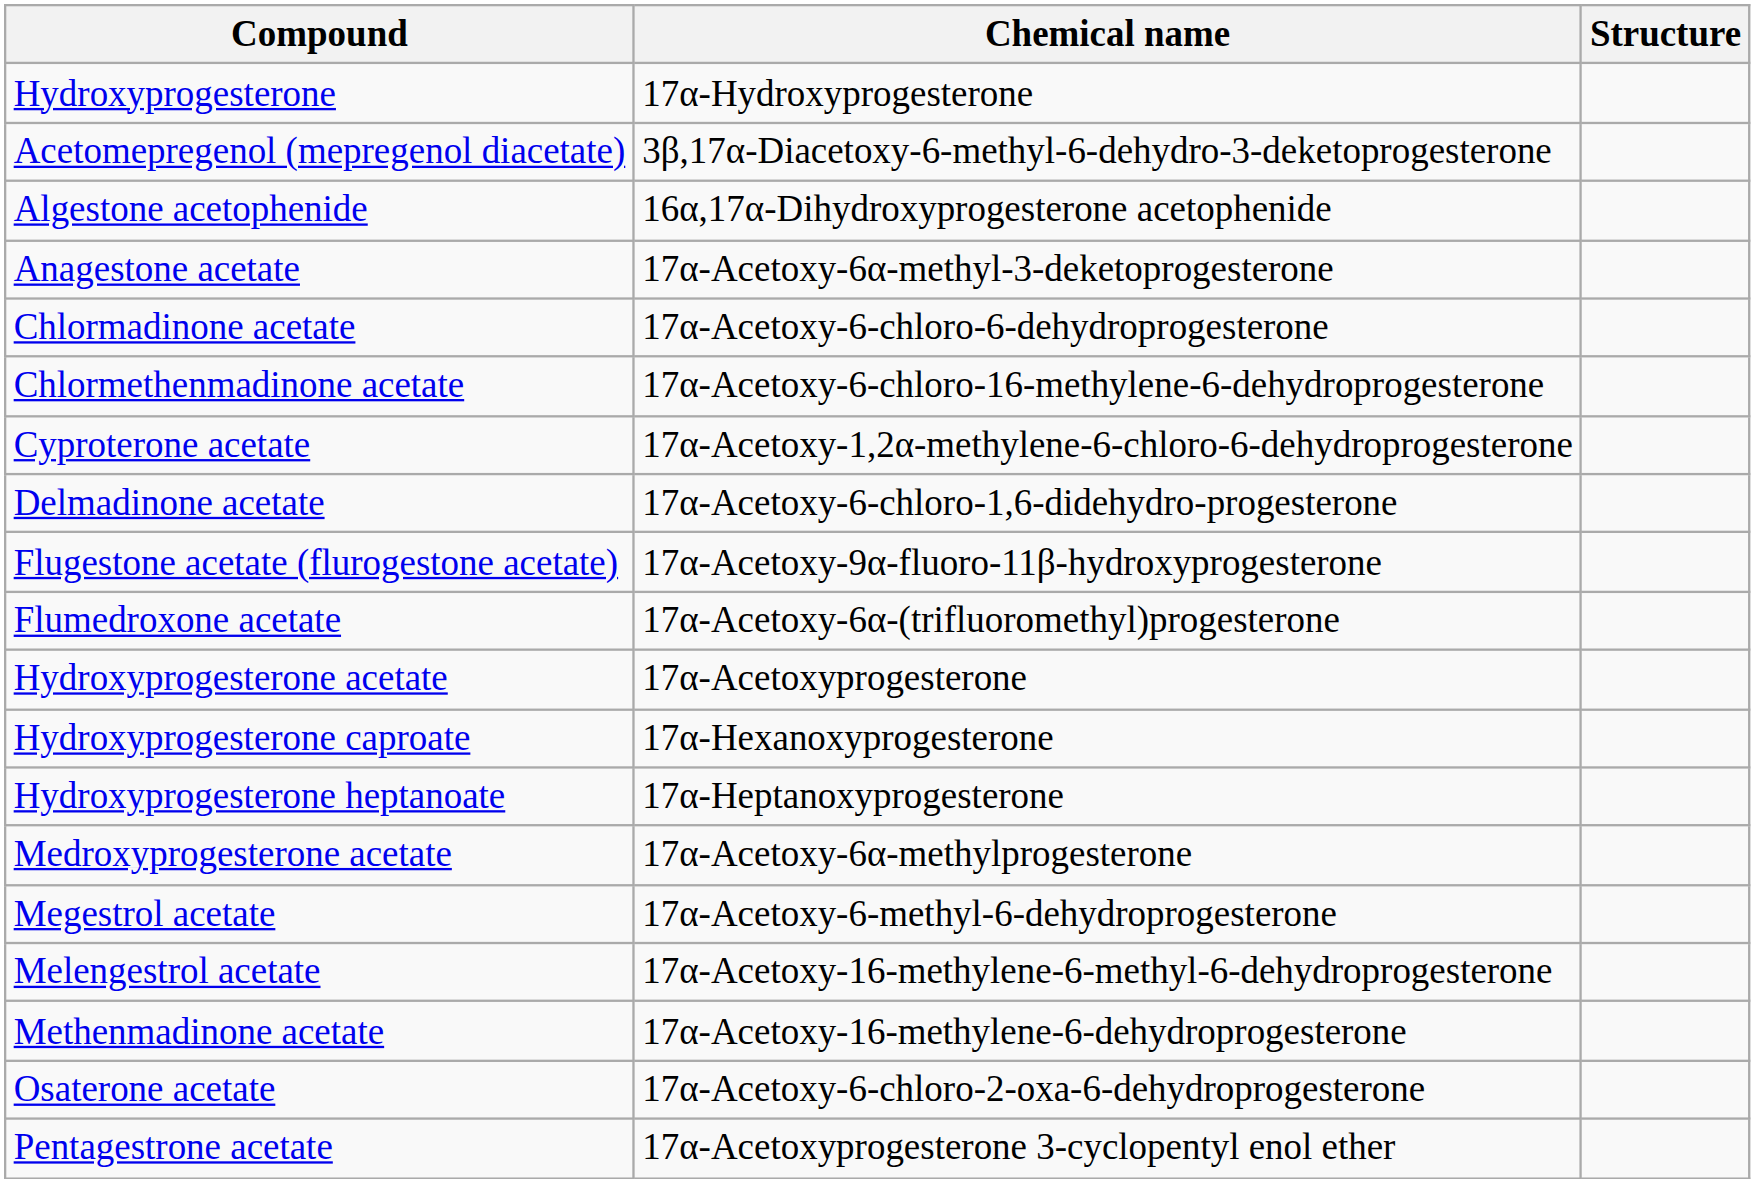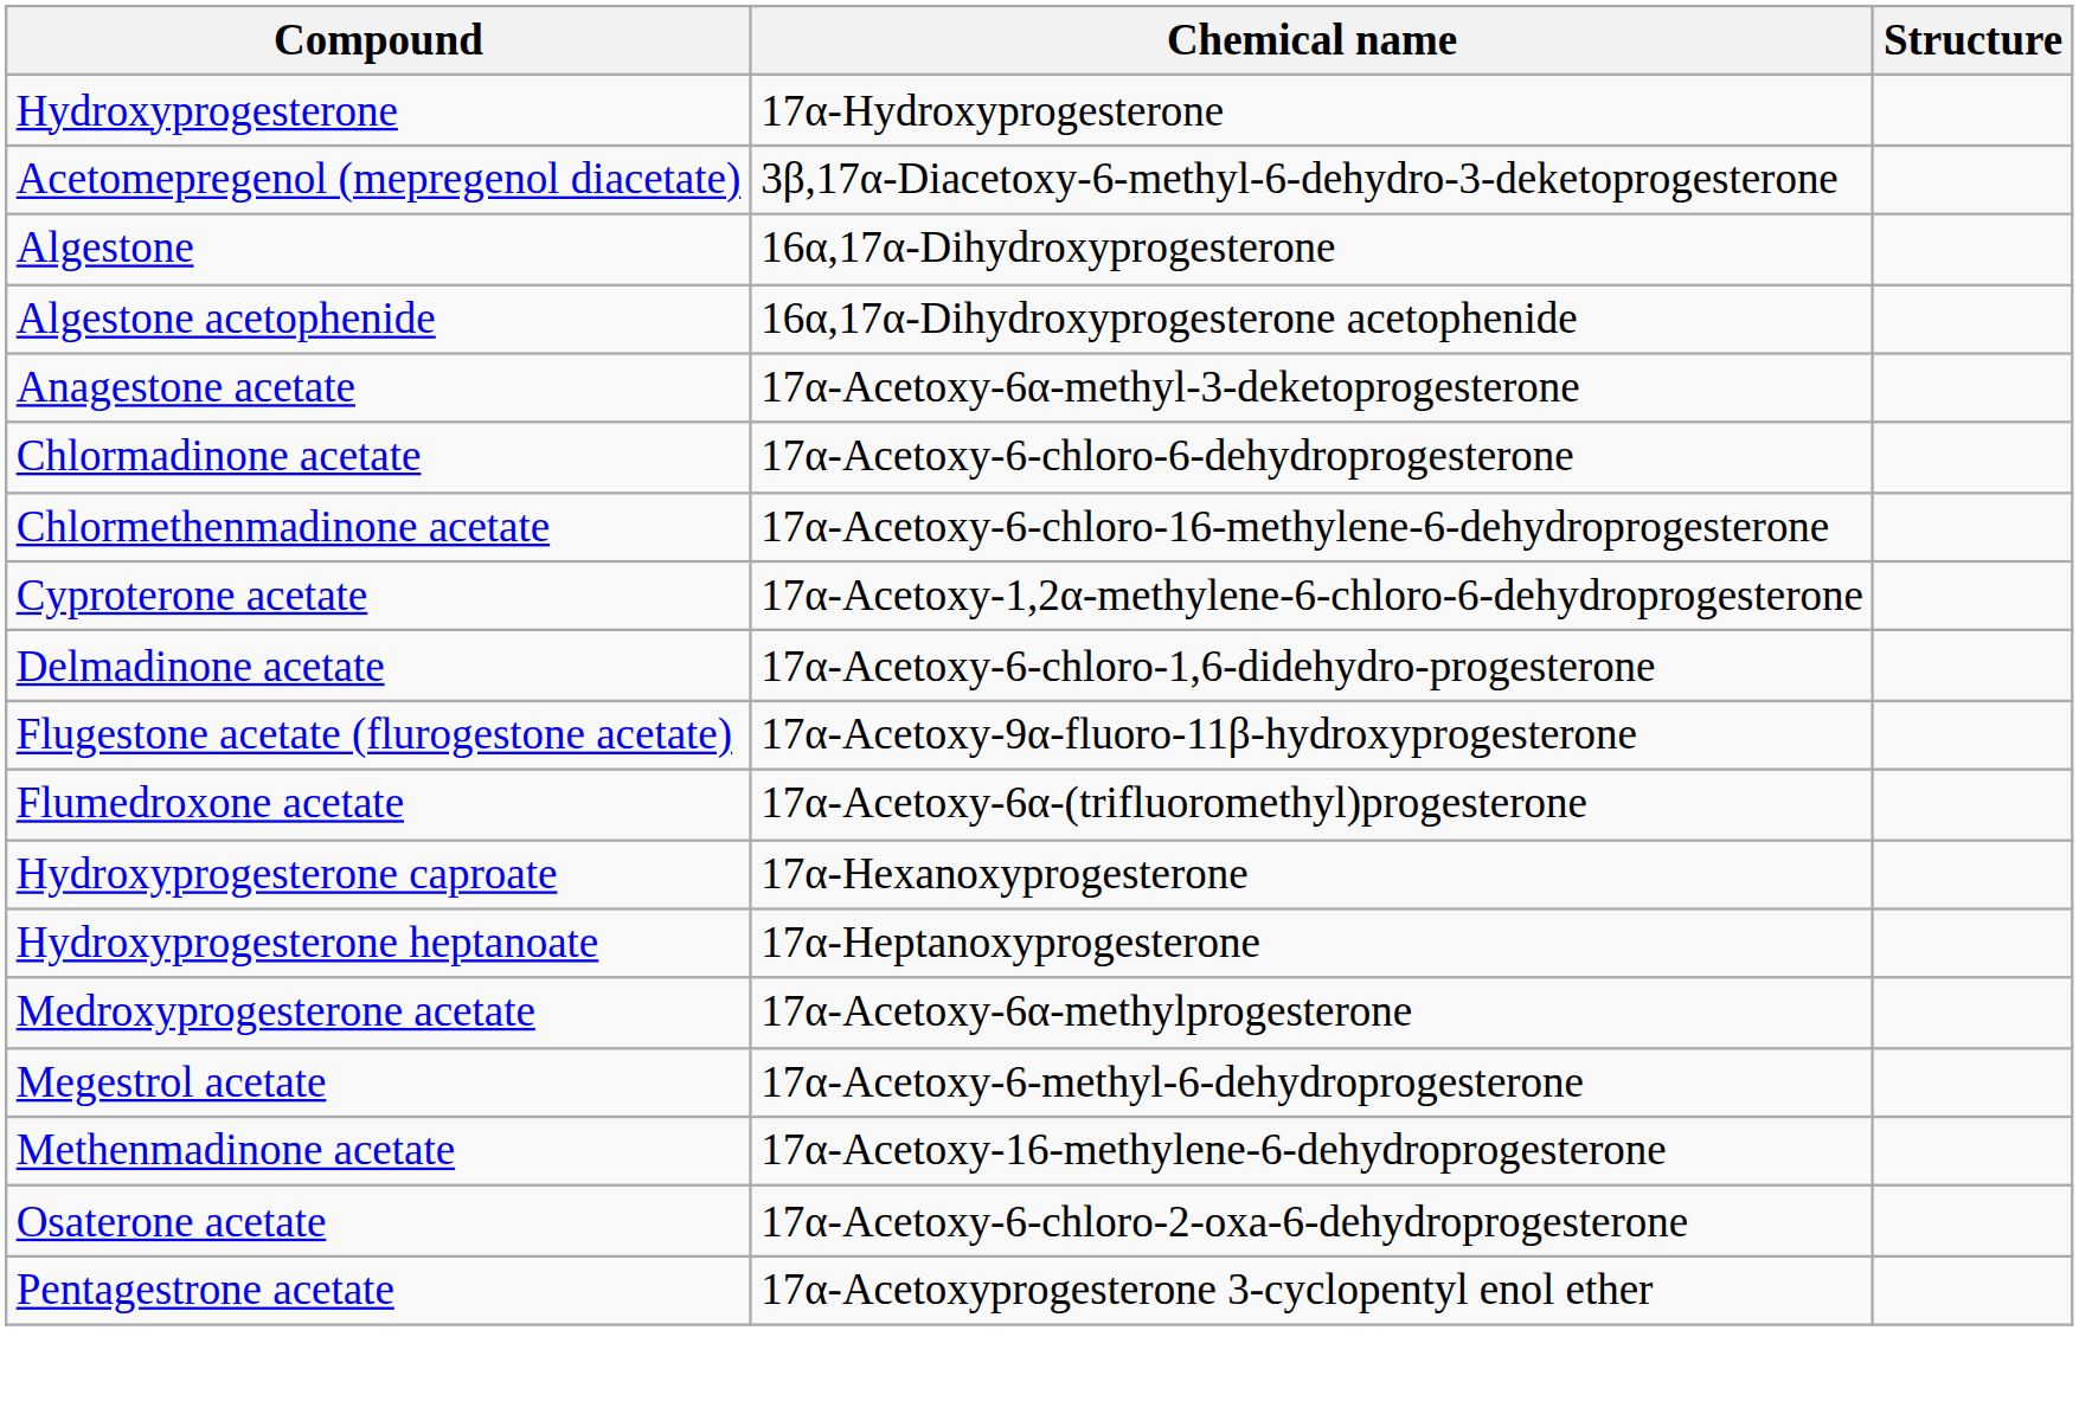 <table class="wikitable" border="1">
 <tr>
 <th>Compound</th>
 <th>Chemical name</th>
 <th>Structure</th>
 </tr>
 <tr>
 <td><a href='#'>Hydroxyprogesterone</a></td>
 <td>17α-Hydroxyprogesterone</td>
 <td></td>
 </tr>
 <tr>
 <td><a href='#'>Acetomepregenol (mepregenol diacetate)</a></td>
 <td>3β,17α-Diacetoxy-6-methyl-6-dehydro-3-deketoprogesterone</td>
+<td></td>
+</tr>
+<tr>
+<td><a href='#'>Algestone</a></td>
+<td>16α,17α-Dihydroxyprogesterone</td>
 <td></td>
 </tr>
 <tr>
 <td><a href='#'>Algestone acetophenide</a></td>
 <td>16α,17α-Dihydroxyprogesterone acetophenide</td>
 <td></td>
 </tr>
 <tr>
 <td><a href='#'>Anagestone acetate</a></td>
 <td>17α-Acetoxy-6α-methyl-3-deketoprogesterone</td>
 <td></td>
 </tr>
 <tr>
 <td><a href='#'>Chlormadinone acetate</a></td>
 <td>17α-Acetoxy-6-chloro-6-dehydroprogesterone</td>
 <td></td>
 </tr>
 <tr>
 <td><a href='#'>Chlormethenmadinone acetate</a></td>
 <td>17α-Acetoxy-6-chloro-16-methylene-6-dehydroprogesterone</td>
 <td></td>
 </tr>
 <tr>
 <td><a href='#'>Cyproterone acetate</a></td>
 <td>17α-Acetoxy-1,2α-methylene-6-chloro-6-dehydroprogesterone</td>
 <td></td>
 </tr>
 <tr>
 <td><a href='#'>Delmadinone acetate</a></td>
 <td>17α-Acetoxy-6-chloro-1,6-didehydro-progesterone</td>
 <td></td>
 </tr>
 <tr>
 <td><a href='#'>Flugestone acetate (flurogestone acetate)</a></td>
 <td>17α-Acetoxy-9α-fluoro-11β-hydroxyprogesterone</td>
 <td></td>
 </tr>
 <tr>
 <td><a href='#'>Flumedroxone acetate</a></td>
 <td>17α-Acetoxy-6α-(trifluoromethyl)progesterone</td>
 <td></td>
 </tr>
 <tr>
-<td><a href='#'>Hydroxyprogesterone acetate</a></td>
-<td>17α-Acetoxyprogesterone</td>
-<td></td>
-</tr>
-<tr>
 <td><a href='#'>Hydroxyprogesterone caproate</a></td>
 <td>17α-Hexanoxyprogesterone</td>
 <td></td>
 </tr>
 <tr>
 <td><a href='#'>Hydroxyprogesterone heptanoate</a></td>
 <td>17α-Heptanoxyprogesterone</td>
 <td></td>
 </tr>
 <tr>
 <td><a href='#'>Medroxyprogesterone acetate</a></td>
 <td>17α-Acetoxy-6α-methylprogesterone</td>
 <td></td>
 </tr>
 <tr>
 <td><a href='#'>Megestrol acetate</a></td>
 <td>17α-Acetoxy-6-methyl-6-dehydroprogesterone</td>
 <td></td>
 </tr>
 <tr>
-<td><a href='#'>Melengestrol acetate</a></td>
-<td>17α-Acetoxy-16-methylene-6-methyl-6-dehydroprogesterone</td>
-<td></td>
-</tr>
-<tr>
 <td><a href='#'>Methenmadinone acetate</a></td>
 <td>17α-Acetoxy-16-methylene-6-dehydroprogesterone</td>
 <td></td>
 </tr>
 <tr>
 <td><a href='#'>Osaterone acetate</a></td>
 <td>17α-Acetoxy-6-chloro-2-oxa-6-dehydroprogesterone</td>
 <td></td>
 </tr>
 <tr>
 <td><a href='#'>Pentagestrone acetate</a></td>
 <td>17α-Acetoxyprogesterone 3-cyclopentyl enol ether</td>
 <td></td>
 </tr>
 </table>
